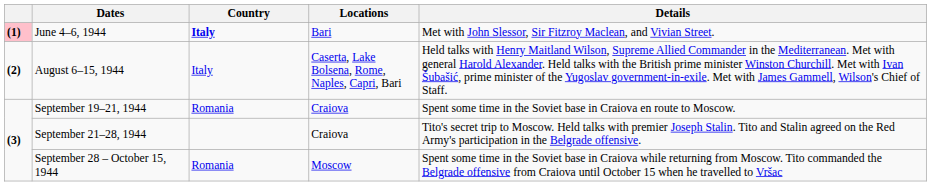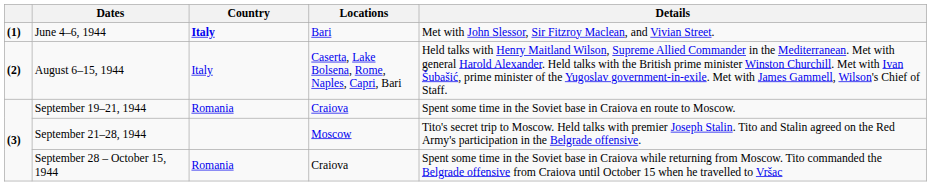 <table class="wikitable sortable" border="1" style="margin: 1em auto 1em auto">
 <tr>
 <th style="width: 3%;"></th>
 <th style="width: 17%;">Dates</th>
 <th style="width: 13%;">Country</th>
 <th style="width: 12%;">Locations</th>
 <th style="width: 55%;">Details</th>
 </tr>
 <tr>
-<td style="background: pink;"><strong>(1)</strong></td>
+<td><strong>(1)</strong></td>
 <td>June 4–6, 1944</td>
 <td><strong> <a href='#'>Italy</a></strong></td>
 <td><a href='#'>Bari</a></td>
 <td>Met with <a href='#'>John Slessor</a>, <a href='#'>Sir Fitzroy Maclean</a>, and <a href='#'>Vivian Street</a>.</td>
 </tr>
 <tr>
 <td><strong>(2)</strong></td>
 <td>August 6–15, 1944</td>
 <td> <a href='#'>Italy</a></td>
 <td><a href='#'>Caserta</a>, <a href='#'>Lake Bolsena</a>, <a href='#'>Rome</a>, <a href='#'>Naples</a>, <a href='#'>Capri</a>, Bari</td>
 <td>Held talks with <a href='#'>Henry Maitland Wilson</a>, <a href='#'>Supreme Allied Commander</a> in the <a href='#'>Mediterranean</a>. Met with general <a href='#'>Harold Alexander</a>. Held talks with the British prime minister <a href='#'>Winston Churchill</a>. Met with <a href='#'>Ivan Šubašić</a>, prime minister of the <a href='#'>Yugoslav government-in-exile</a>. Met with <a href='#'>James Gammell</a>, <a href='#'>Wilson</a>'s Chief of Staff.</td>
 </tr>
 <tr>
 <td rowspan="3"><strong>(3)</strong></td>
 <td>September 19–21, 1944</td>
 <td> <a href='#'>Romania</a></td>
 <td><a href='#'>Craiova</a></td>
 <td>Spent some time in the Soviet base in Craiova en route to Moscow.</td>
 </tr>
 <tr>
 <td>September 21–28, 1944</td>
 <td></td>
-<td>Craiova</td>
+<td><a href='#'>Moscow</a></td>
 <td>Tito's secret trip to Moscow. Held talks with premier <a href='#'>Joseph Stalin</a>. Tito and Stalin agreed on the Red Army's participation in the <a href='#'>Belgrade offensive</a>.</td>
 </tr>
 <tr>
 <td>September 28 – October 15, 1944</td>
 <td> <a href='#'>Romania</a></td>
-<td><a href='#'>Moscow</a></td>
+<td>Craiova</td>
 <td>Spent some time in the Soviet base in Craiova while returning from Moscow. Tito commanded the <a href='#'>Belgrade offensive</a> from Craiova until October 15 when he travelled to <a href='#'>Vršac</a></td>
 </tr>
 </table>
